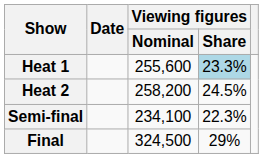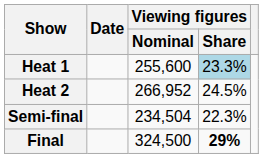 <table class="wikitable plainrowheaders sortable" style="text-align:center">
 <tr>
 <th scope=col rowspan="2">Show</th>
 <th scope=col rowspan="2">Date</th>
 <th scope=col colspan="2">Viewing figures</th>
 <th scope=col rowspan="2" class="unsortable"></th>
 </tr>
 <tr>
 <th scope=col>Nominal</th>
 <th scope=col>Share</th>
 </tr>
 <tr>
 <th scope="row">Heat 1</th>
 <td></td>
 <td>255,600</td>
 <td style="background: lightblue;">23.3%</td>
 <td rowspan="4"></td>
 </tr>
 <tr>
 <th scope="row">Heat 2</th>
 <td></td>
-<td>258,200</td>
+<td>266,952</td>
 <td>24.5%</td>
 </tr>
 <tr>
 <th scope="row">Semi-final</th>
 <td></td>
-<td>234,100</td>
+<td>234,504</td>
 <td>22.3%</td>
 </tr>
 <tr>
 <th scope="row">Final</th>
 <td></td>
 <td>324,500</td>
-<td>29%</td>
+<td><strong>29%</strong></td>
 </tr>
 </table>
